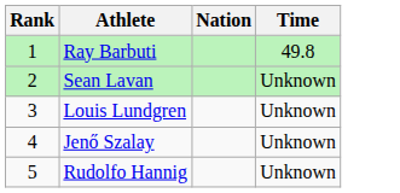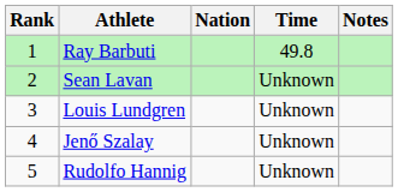 <table class="wikitable sortable" style="text-align:center">
 <tr>
 <th>Rank</th>
 <th>Athlete</th>
 <th>Nation</th>
 <th>Time</th>
+<th>Notes</th>
 </tr>
 <tr bgcolor=bbf3bb>
 <td>1</td>
 <td align=left><a href='#'>Ray Barbuti</a></td>
 <td align=left></td>
 <td>49.8</td>
+<td></td>
 </tr>
 <tr bgcolor=bbf3bb>
 <td>2</td>
 <td align=left><a href='#'>Sean Lavan</a></td>
 <td align=left></td>
 <td>Unknown</td>
+<td></td>
 </tr>
 <tr>
 <td>3</td>
 <td align=left><a href='#'>Louis Lundgren</a></td>
 <td align=left></td>
 <td>Unknown</td>
+<td></td>
 </tr>
 <tr>
 <td>4</td>
 <td align=left><a href='#'>Jenő Szalay</a></td>
 <td align=left></td>
 <td>Unknown</td>
+<td></td>
 </tr>
 <tr>
 <td>5</td>
 <td align=left><a href='#'>Rudolfo Hannig</a></td>
 <td align=left></td>
 <td>Unknown</td>
+<td></td>
 </tr>
 </table>
